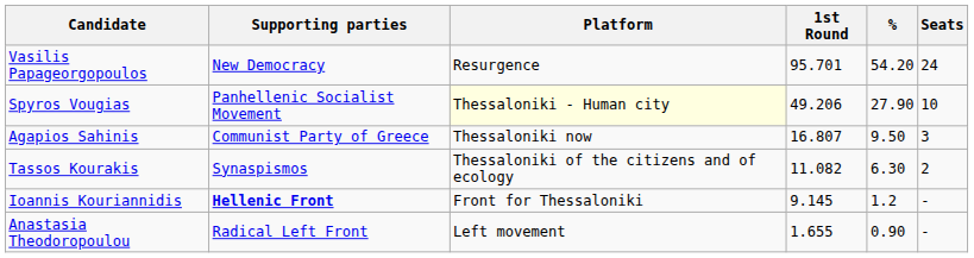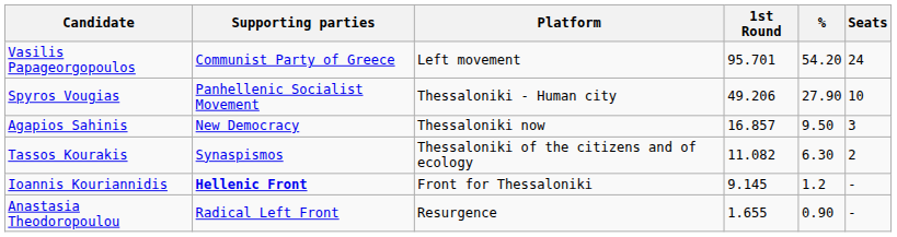 <table class="wikitable">
 <tr>
 <th>Candidate</th>
 <th>Supporting parties</th>
 <th>Platform</th>
 <th>1st Round</th>
 <th>%</th>
 <th>Seats</th>
 </tr>
 <tr>
 <td><a href='#'>Vasilis Papageorgopoulos</a></td>
-<td><a href='#'>New Democracy</a></td>
-<td>Resurgence</td>
+<td><a href='#'>Communist Party of Greece</a></td>
+<td>Left movement</td>
 <td>95.701</td>
 <td>54.20</td>
 <td>24</td>
 </tr>
 <tr>
 <td><a href='#'>Spyros Vougias</a></td>
 <td><a href='#'>Panhellenic Socialist Movement</a></td>
-<td style="background: lightyellow;">Thessaloniki - Human city</td>
+<td>Thessaloniki - Human city</td>
 <td>49.206</td>
 <td>27.90</td>
 <td>10</td>
 </tr>
 <tr>
 <td><a href='#'>Agapios Sahinis</a></td>
-<td><a href='#'>Communist Party of Greece</a></td>
+<td><a href='#'>New Democracy</a></td>
 <td>Thessaloniki now</td>
-<td>16.807</td>
+<td>16.857</td>
 <td>9.50</td>
 <td>3</td>
 </tr>
 <tr>
 <td><a href='#'>Tassos Kourakis</a></td>
 <td><a href='#'>Synaspismos</a></td>
 <td>Thessaloniki of the citizens and of ecology</td>
 <td>11.082</td>
 <td>6.30</td>
 <td>2</td>
 </tr>
 <tr>
 <td><a href='#'>Ioannis Kouriannidis</a></td>
 <td><strong><a href='#'>Hellenic Front</a></strong></td>
 <td>Front for Thessaloniki</td>
 <td>9.145</td>
 <td>1.2</td>
 <td>-</td>
 </tr>
 <tr>
 <td><a href='#'>Anastasia Theodoropoulou</a></td>
 <td><a href='#'>Radical Left Front</a></td>
-<td>Left movement</td>
+<td>Resurgence</td>
 <td>1.655</td>
 <td>0.90</td>
 <td>-</td>
 </tr>
 </table>
